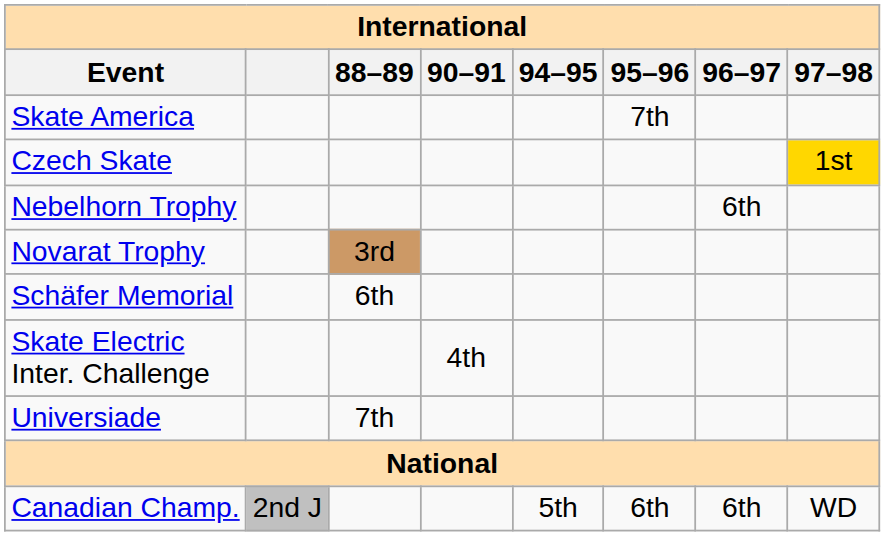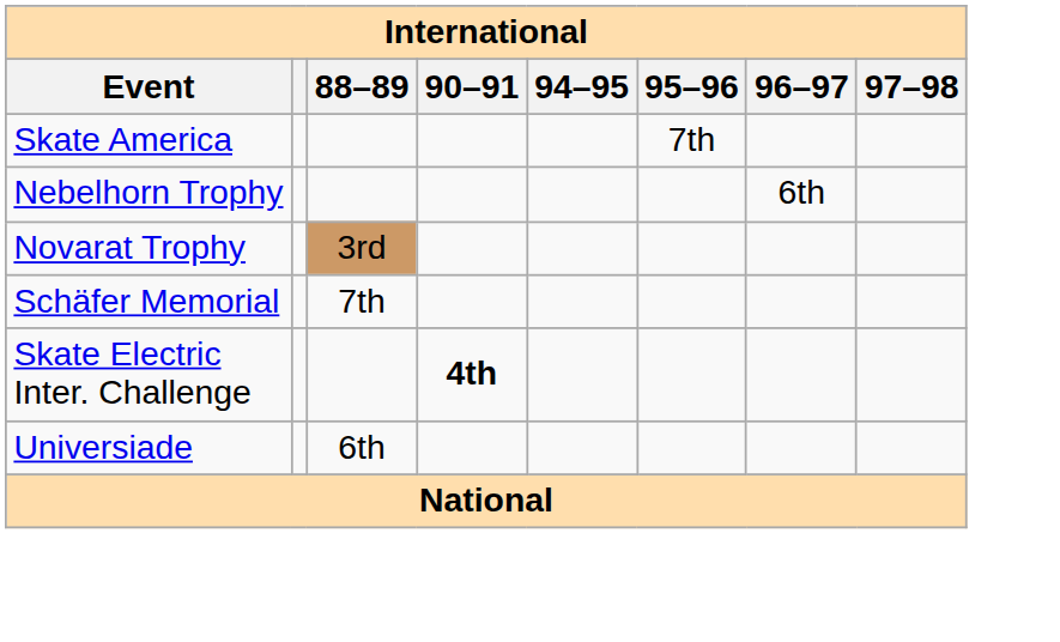 <table class="wikitable" style="text-align:center">
 <tr>
 <th style="background-color: #ffdead; " colspan=8 align=center>International</th>
 </tr>
 <tr>
 <th>Event</th>
 <th></th>
 <th>88–89</th>
 <th>90–91</th>
 <th>94–95</th>
 <th>95–96</th>
 <th>96–97</th>
 <th>97–98</th>
 </tr>
 <tr>
 <td align=left> <a href='#'>Skate America</a></td>
 <td></td>
 <td></td>
 <td></td>
 <td></td>
 <td>7th</td>
 <td></td>
 <td></td>
 </tr>
 <tr>
-<td align=left><a href='#'>Czech Skate</a></td>
-<td></td>
-<td></td>
-<td></td>
-<td></td>
-<td></td>
-<td></td>
-<td bgcolor=gold>1st</td>
-</tr>
-<tr>
 <td align=left><a href='#'>Nebelhorn Trophy</a></td>
 <td></td>
 <td></td>
 <td></td>
 <td></td>
 <td></td>
 <td>6th</td>
 <td></td>
 </tr>
 <tr>
 <td align=left><a href='#'>Novarat Trophy</a></td>
 <td></td>
 <td bgcolor=cc9966>3rd</td>
 <td></td>
 <td></td>
 <td></td>
 <td></td>
 <td></td>
 </tr>
 <tr>
 <td align=left><a href='#'>Schäfer Memorial</a></td>
 <td></td>
-<td>6th</td>
+<td>7th</td>
 <td></td>
 <td></td>
 <td></td>
 <td></td>
 <td></td>
 </tr>
 <tr>
 <td align=left><a href='#'>Skate Electric</a> <br>Inter. Challenge</td>
 <td></td>
 <td></td>
-<td>4th</td>
+<td><strong>4th</strong></td>
 <td></td>
 <td></td>
 <td></td>
 <td></td>
 </tr>
 <tr>
 <td align=left><a href='#'>Universiade</a></td>
 <td></td>
-<td>7th</td>
+<td>6th</td>
 <td></td>
 <td></td>
 <td></td>
 <td></td>
 <td></td>
 </tr>
 <tr>
 <th style="background-color: #ffdead; " colspan=8 align=center>National</th>
 </tr>
-<tr>
-<td align=left><a href='#'>Canadian Champ.</a></td>
-<td bgcolor=silver>2nd J</td>
-<td></td>
-<td></td>
-<td>5th</td>
-<td>6th</td>
-<td>6th</td>
-<td>WD</td>
-</tr>
 </table>
